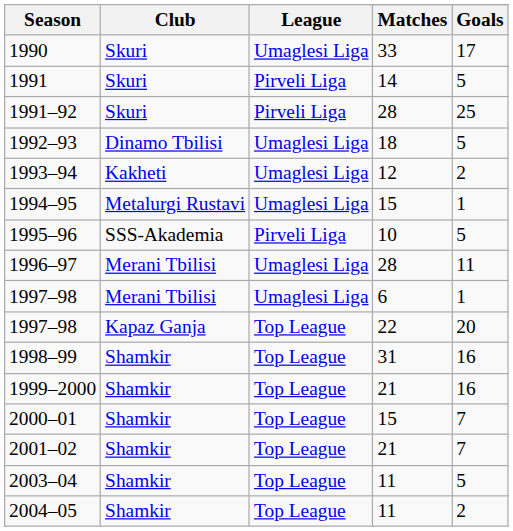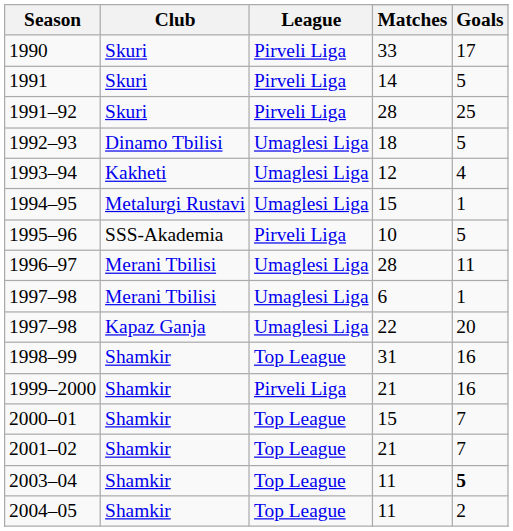 <table class="wikitable">
 <tr>
 <th rowspan="2">Season</th>
 <th rowspan="2">Club</th>
 <th rowspan="2">League</th>
 </tr>
 <tr>
 <th>Matches</th>
 <th>Goals</th>
 </tr>
 <tr>
 <td>1990</td>
 <td> <a href='#'>Skuri</a></td>
-<td><a href='#'>Umaglesi Liga</a></td>
+<td><a href='#'>Pirveli Liga</a></td>
 <td>33</td>
 <td>17</td>
 </tr>
 <tr>
 <td>1991</td>
 <td> <a href='#'>Skuri</a></td>
 <td><a href='#'>Pirveli Liga</a></td>
 <td>14</td>
 <td>5</td>
 </tr>
 <tr>
 <td>1991–92</td>
 <td> <a href='#'>Skuri</a></td>
 <td><a href='#'>Pirveli Liga</a></td>
 <td>28</td>
 <td>25</td>
 </tr>
 <tr>
 <td>1992–93</td>
 <td> <a href='#'>Dinamo Tbilisi</a></td>
 <td><a href='#'>Umaglesi Liga</a></td>
 <td>18</td>
 <td>5</td>
 </tr>
 <tr>
 <td>1993–94</td>
 <td> <a href='#'>Kakheti</a></td>
 <td><a href='#'>Umaglesi Liga</a></td>
 <td>12</td>
-<td>2</td>
+<td>4</td>
 </tr>
 <tr>
 <td>1994–95</td>
 <td> <a href='#'>Metalurgi Rustavi</a></td>
 <td><a href='#'>Umaglesi Liga</a></td>
 <td>15</td>
 <td>1</td>
 </tr>
 <tr>
 <td>1995–96</td>
 <td> SSS-Akademia</td>
 <td><a href='#'>Pirveli Liga</a></td>
 <td>10</td>
 <td>5</td>
 </tr>
 <tr>
 <td>1996–97</td>
 <td> <a href='#'>Merani Tbilisi</a></td>
 <td><a href='#'>Umaglesi Liga</a></td>
 <td>28</td>
 <td>11</td>
 </tr>
 <tr>
 <td>1997–98</td>
 <td> <a href='#'>Merani Tbilisi</a></td>
 <td><a href='#'>Umaglesi Liga</a></td>
 <td>6</td>
 <td>1</td>
 </tr>
 <tr>
 <td>1997–98</td>
 <td> <a href='#'>Kapaz Ganja</a></td>
-<td><a href='#'>Top League</a></td>
+<td><a href='#'>Umaglesi Liga</a></td>
 <td>22</td>
 <td>20</td>
 </tr>
 <tr>
 <td>1998–99</td>
 <td> <a href='#'>Shamkir</a></td>
 <td><a href='#'>Top League</a></td>
 <td>31</td>
 <td>16</td>
 </tr>
 <tr>
 <td>1999–2000</td>
 <td> <a href='#'>Shamkir</a></td>
-<td><a href='#'>Top League</a></td>
+<td><a href='#'>Pirveli Liga</a></td>
 <td>21</td>
 <td>16</td>
 </tr>
 <tr>
 <td>2000–01</td>
 <td> <a href='#'>Shamkir</a></td>
 <td><a href='#'>Top League</a></td>
 <td>15</td>
 <td>7</td>
 </tr>
 <tr>
 <td>2001–02</td>
 <td> <a href='#'>Shamkir</a></td>
 <td><a href='#'>Top League</a></td>
 <td>21</td>
 <td>7</td>
 </tr>
 <tr>
 <td>2003–04</td>
 <td> <a href='#'>Shamkir</a></td>
 <td><a href='#'>Top League</a></td>
 <td>11</td>
-<td>5</td>
+<td><strong>5</strong></td>
 </tr>
 <tr>
 <td>2004–05</td>
 <td> <a href='#'>Shamkir</a></td>
 <td><a href='#'>Top League</a></td>
 <td>11</td>
 <td>2</td>
 </tr>
 </table>
